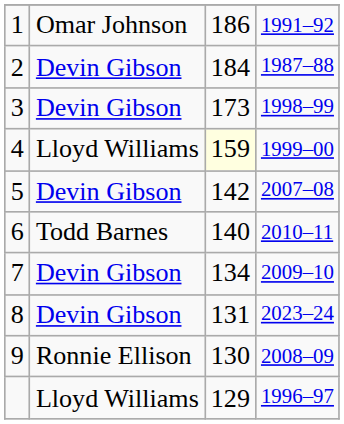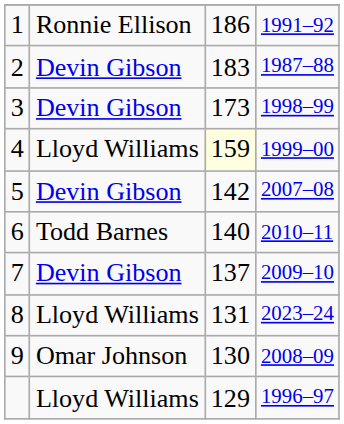 <table class="wikitable">
 <tr>
 </tr>
 <tr>
 <td>1</td>
-<td>Omar Johnson</td>
+<td>Ronnie Ellison</td>
 <td>186</td>
 <td style="font-size:80%;"><a href='#'>1991–92</a></td>
 </tr>
 <tr>
 <td>2</td>
 <td><a href='#'>Devin Gibson</a></td>
-<td>184</td>
+<td>183</td>
 <td style="font-size:80%;"><a href='#'>1987–88</a></td>
 </tr>
 <tr>
 <td>3</td>
 <td><a href='#'>Devin Gibson</a></td>
 <td>173</td>
 <td style="font-size:80%;"><a href='#'>1998–99</a></td>
 </tr>
 <tr>
 <td>4</td>
 <td>Lloyd Williams</td>
 <td style="background: lightyellow;">159</td>
 <td style="font-size:80%;"><a href='#'>1999–00</a></td>
 </tr>
 <tr>
 <td>5</td>
 <td><a href='#'>Devin Gibson</a></td>
 <td>142</td>
 <td style="font-size:80%;"><a href='#'>2007–08</a></td>
 </tr>
 <tr>
 <td>6</td>
 <td>Todd Barnes</td>
 <td>140</td>
 <td style="font-size:80%;"><a href='#'>2010–11</a></td>
 </tr>
 <tr>
 <td>7</td>
 <td><a href='#'>Devin Gibson</a></td>
-<td>134</td>
+<td>137</td>
 <td style="font-size:80%;"><a href='#'>2009–10</a></td>
 </tr>
 <tr>
 <td>8</td>
-<td><a href='#'>Devin Gibson</a></td>
+<td>Lloyd Williams</td>
 <td>131</td>
 <td style="font-size:80%;"><a href='#'>2023–24</a></td>
 </tr>
 <tr>
 <td>9</td>
-<td>Ronnie Ellison</td>
+<td>Omar Johnson</td>
 <td>130</td>
 <td style="font-size:80%;"><a href='#'>2008–09</a></td>
 </tr>
 <tr>
 <td></td>
 <td>Lloyd Williams</td>
 <td>129</td>
 <td style="font-size:80%;"><a href='#'>1996–97</a></td>
 </tr>
 </table>
